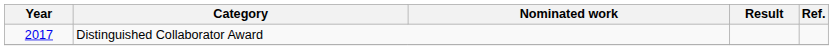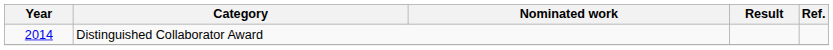 <table class=wikitable>
 <tr>
 <th scope="col" style="width:5em;">Year</th>
 <th scope="col" style="width:26em;">Category</th>
 <th scope="col" style="width:25em;">Nominated work</th>
 <th scope="col" style="width:5em;">Result</th>
 <th>Ref.</th>
 </tr>
 <tr>
-<td style="text-align:center;"><a href='#'>2017</a></td>
+<td style="text-align:center;"><a href='#'>2014</a></td>
 <td colspan=2>Distinguished Collaborator Award</td>
 <td></td>
 <td></td>
 </tr>
 <tr>
 </tr>
 </table>
